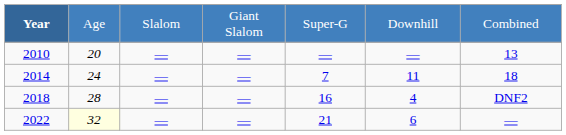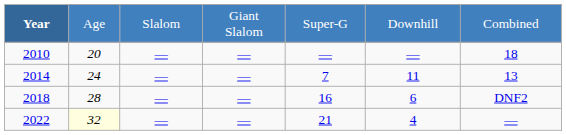 <table class="wikitable" style="font-size:95%; text-align:center; border:grey solid 1px; border-collapse:collapse;" width="40%">
 <tr style="background-color:#369; color:white;">
 <td rowspan="2" colspan="1" width="4%"><strong>Year</strong></td>
 </tr>
 <tr style="background-color:#4180be; color:white;">
 <td width="3%">Age</td>
 <td width="5%">Slalom</td>
 <td width="5%">Giant<br>Slalom</td>
 <td width="5%">Super-G</td>
 <td width="5%">Downhill</td>
 <td width="5%">Combined</td>
 </tr>
 <tr style="background-color:#8CB2D8; color:white;">
 </tr>
 <tr>
 <td><a href='#'>2010</a></td>
 <td><em>20</em></td>
 <td><a href='#'>—</a></td>
 <td><a href='#'>—</a></td>
 <td><a href='#'>—</a></td>
 <td><a href='#'>—</a></td>
-<td><a href='#'>13</a></td>
+<td><a href='#'>18</a></td>
 </tr>
 <tr>
 <td><a href='#'>2014</a></td>
 <td><em>24</em></td>
 <td><a href='#'>—</a></td>
 <td><a href='#'>—</a></td>
 <td><a href='#'>7</a></td>
 <td><a href='#'>11</a></td>
-<td><a href='#'>18</a></td>
+<td><a href='#'>13</a></td>
 </tr>
 <tr>
 <td><a href='#'>2018</a></td>
 <td><em>28</em></td>
 <td><a href='#'>—</a></td>
 <td><a href='#'>—</a></td>
 <td><a href='#'>16</a></td>
-<td><a href='#'>4</a></td>
+<td><a href='#'>6</a></td>
 <td><a href='#'>DNF2</a></td>
 </tr>
 <tr>
 <td><a href='#'>2022</a></td>
 <td style="background: lightyellow;"><em>32</em></td>
 <td><a href='#'>—</a></td>
 <td><a href='#'>—</a></td>
 <td><a href='#'>21</a></td>
-<td><a href='#'>6</a></td>
+<td><a href='#'>4</a></td>
 <td><a href='#'>—</a></td>
 </tr>
 </table>
